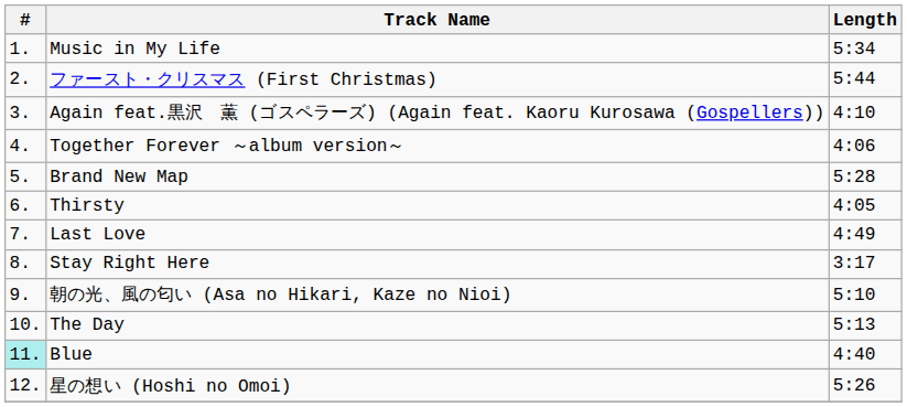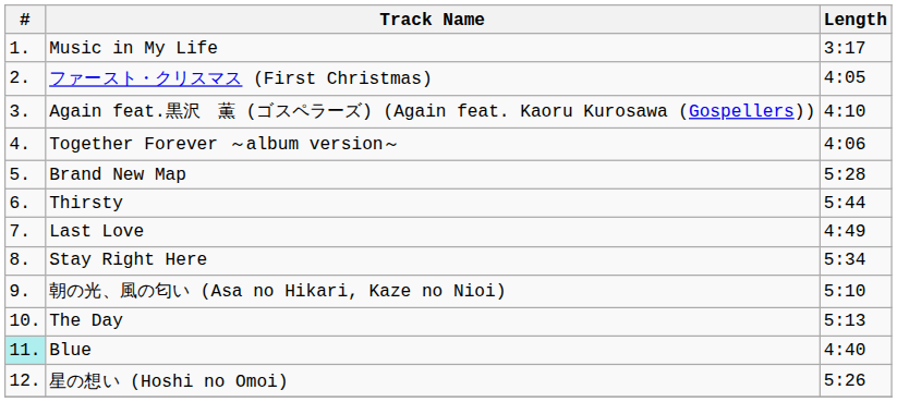 <table class="wikitable">
 <tr>
 <th align="left">#</th>
 <th align="left">Track Name</th>
 <th align="left">Length</th>
 </tr>
 <tr>
 <td align="left">1.</td>
 <td align="left">Music in My Life</td>
-<td align="left">5:34</td>
+<td align="left">3:17</td>
 </tr>
 <tr>
 <td align="left">2.</td>
 <td align="left"><a href='#'>ファースト・クリスマス</a> (First Christmas)</td>
-<td align="left">5:44</td>
+<td align="left">4:05</td>
 </tr>
 <tr>
 <td align="left">3.</td>
 <td align="left">Again feat.黒沢　薫 (ゴスペラーズ) (Again feat. Kaoru Kurosawa (<a href='#'>Gospellers</a>))</td>
 <td align="left">4:10</td>
 </tr>
 <tr>
 <td align="left">4.</td>
 <td align="left">Together Forever ～album version～</td>
 <td align="left">4:06</td>
 </tr>
 <tr>
 <td align="left">5.</td>
 <td align="left">Brand New Map</td>
 <td align="left">5:28</td>
 </tr>
 <tr>
 <td align="left">6.</td>
 <td align="left">Thirsty</td>
-<td align="left">4:05</td>
+<td align="left">5:44</td>
 </tr>
 <tr>
 <td align="left">7.</td>
 <td align="left">Last Love</td>
 <td align="left">4:49</td>
 </tr>
 <tr>
 <td align="left">8.</td>
 <td align="left">Stay Right Here</td>
-<td align="left">3:17</td>
+<td align="left">5:34</td>
 </tr>
 <tr>
 <td align="left">9.</td>
 <td align="left">朝の光、風の匂い (Asa no Hikari, Kaze no Nioi)</td>
 <td align="left">5:10</td>
 </tr>
 <tr>
 <td align="left">10.</td>
 <td align="left">The Day</td>
 <td align="left">5:13</td>
 </tr>
 <tr>
 <td align="left" style="background: paleturquoise;">11.</td>
 <td align="left">Blue</td>
 <td align="left">4:40</td>
 </tr>
 <tr>
 <td align="left">12.</td>
 <td align="left">星の想い (Hoshi no Omoi)</td>
 <td align="left">5:26</td>
 </tr>
 <tr>
 </tr>
 </table>
